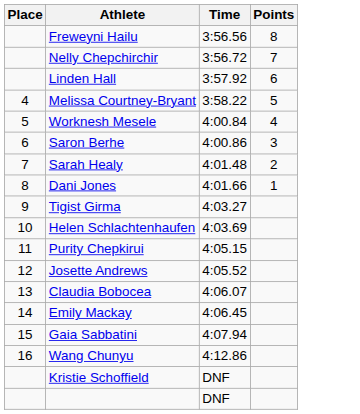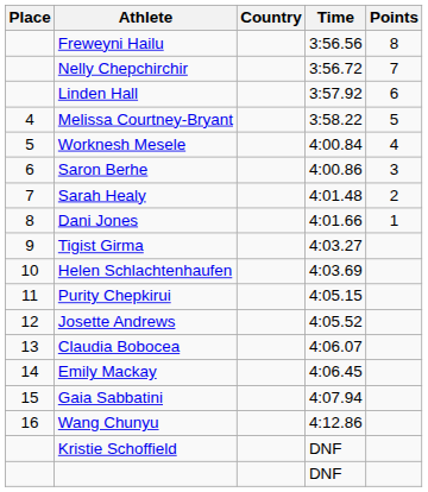 <table class="wikitable">
 <tr>
 <th>Place</th>
 <th>Athlete</th>
+<th>Country</th>
 <th>Time</th>
 <th>Points</th>
 </tr>
 <tr>
 <td align=center></td>
 <td><a href='#'>Freweyni Hailu</a></td>
+<td></td>
 <td>3:56.56</td>
 <td align=center>8</td>
 </tr>
 <tr>
 <td align=center></td>
 <td><a href='#'>Nelly Chepchirchir</a></td>
+<td></td>
 <td>3:56.72</td>
 <td align=center>7</td>
 </tr>
 <tr>
 <td align=center></td>
 <td><a href='#'>Linden Hall</a></td>
+<td></td>
 <td>3:57.92</td>
 <td align=center>6</td>
 </tr>
 <tr>
 <td align=center>4</td>
 <td><a href='#'>Melissa Courtney-Bryant</a></td>
+<td></td>
 <td>3:58.22</td>
 <td align=center>5</td>
 </tr>
 <tr>
 <td align=center>5</td>
 <td><a href='#'>Worknesh Mesele</a></td>
+<td></td>
 <td>4:00.84</td>
 <td align=center>4</td>
 </tr>
 <tr>
 <td align=center>6</td>
 <td><a href='#'>Saron Berhe</a></td>
+<td></td>
 <td>4:00.86</td>
 <td align=center>3</td>
 </tr>
 <tr>
 <td align=center>7</td>
 <td><a href='#'>Sarah Healy</a></td>
+<td></td>
 <td>4:01.48</td>
 <td align=center>2</td>
 </tr>
 <tr>
 <td align=center>8</td>
 <td><a href='#'>Dani Jones</a></td>
+<td></td>
 <td>4:01.66</td>
 <td align=center>1</td>
 </tr>
 <tr>
 <td align=center>9</td>
 <td><a href='#'>Tigist Girma</a></td>
+<td></td>
 <td>4:03.27</td>
 <td align=center></td>
 </tr>
 <tr>
 <td align=center>10</td>
 <td><a href='#'>Helen Schlachtenhaufen</a></td>
+<td></td>
 <td>4:03.69</td>
 <td align=center></td>
 </tr>
 <tr>
 <td align=center>11</td>
 <td><a href='#'>Purity Chepkirui</a></td>
+<td></td>
 <td>4:05.15</td>
 <td align=center></td>
 </tr>
 <tr>
 <td align=center>12</td>
 <td><a href='#'>Josette Andrews</a></td>
+<td></td>
 <td>4:05.52</td>
 <td align=center></td>
 </tr>
 <tr>
 <td align=center>13</td>
 <td><a href='#'>Claudia Bobocea</a></td>
+<td></td>
 <td>4:06.07</td>
 <td align=center></td>
 </tr>
 <tr>
 <td align=center>14</td>
 <td><a href='#'>Emily Mackay</a></td>
+<td></td>
 <td>4:06.45</td>
 <td align=center></td>
 </tr>
 <tr>
 <td align=center>15</td>
 <td><a href='#'>Gaia Sabbatini</a></td>
+<td></td>
 <td>4:07.94</td>
 <td align=center></td>
 </tr>
 <tr>
 <td align=center>16</td>
 <td><a href='#'>Wang Chunyu</a></td>
+<td></td>
 <td>4:12.86</td>
 <td align=center></td>
 </tr>
 <tr>
 <td align=center></td>
 <td><a href='#'>Kristie Schoffield</a></td>
+<td></td>
 <td>DNF</td>
 <td align=center></td>
 </tr>
 <tr>
 <td align=center></td>
 <td></td>
+<td></td>
 <td>DNF</td>
 <td align=center></td>
 </tr>
 </table>
